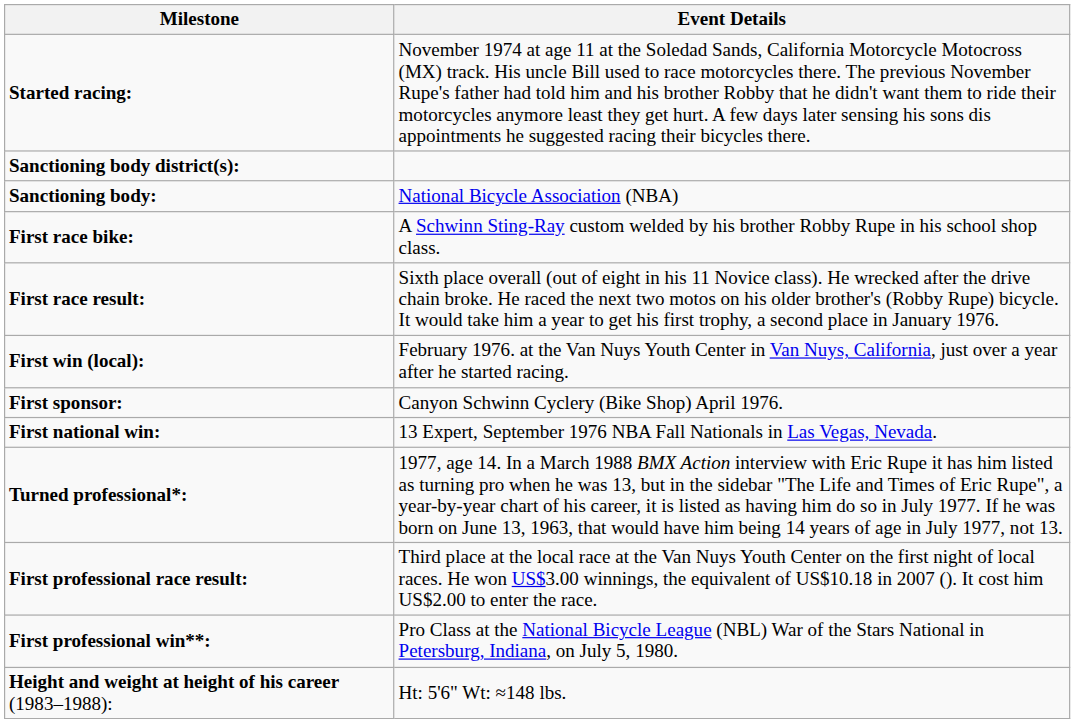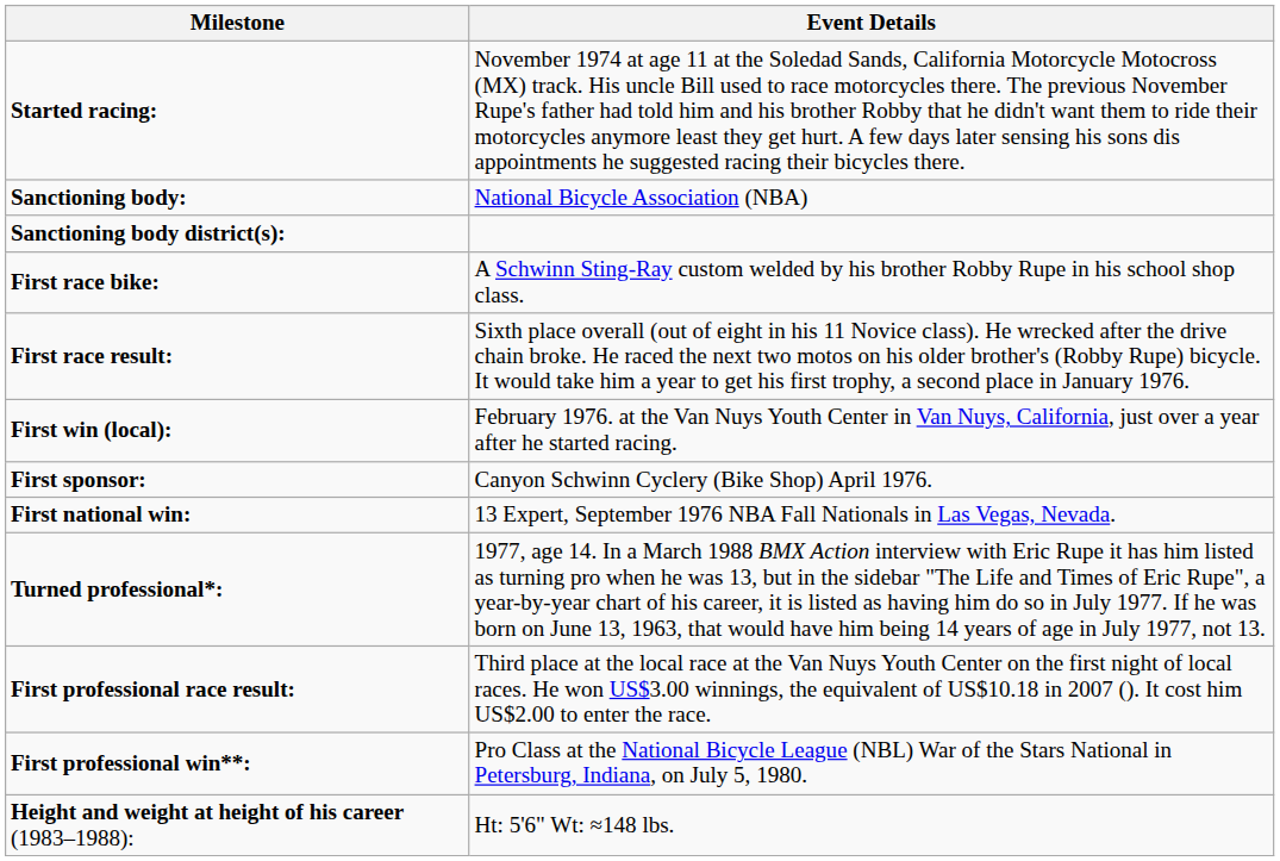 <table class="sortable wikitable">
 <tr>
 <th style="width:20em">Milestone</th>
 <th style="width:35em">Event Details</th>
 </tr>
 <tr>
 <td><strong>Started racing:</strong></td>
 <td>November 1974 at age 11 at the Soledad Sands, California Motorcycle Motocross (MX) track. His uncle Bill used to race motorcycles there. The previous November Rupe's father had told him and his brother Robby that he didn't want them to ride their motorcycles anymore least they get hurt. A few days later sensing his sons dis appointments he suggested racing their bicycles there.</td>
 </tr>
 <tr>
+<td><strong>Sanctioning body:</strong></td>
+<td><a href='#'>National Bicycle Association</a> (NBA)</td>
+</tr>
+<tr>
 <td><strong>Sanctioning body district(s):</strong></td>
 <td></td>
-</tr>
-<tr>
-<td><strong>Sanctioning body:</strong></td>
-<td><a href='#'>National Bicycle Association</a> (NBA)</td>
 </tr>
 <tr>
 <td><strong>First race bike: </strong></td>
 <td>A <a href='#'>Schwinn Sting-Ray</a> custom welded by his brother Robby Rupe in his school shop class.</td>
 </tr>
 <tr>
 <td><strong>First race result:</strong></td>
 <td>Sixth place overall (out of eight in his 11 Novice class). He wrecked after the drive chain broke. He raced the next two motos on his older brother's (Robby Rupe) bicycle. It would take him a year to get his first trophy, a second place in January 1976.</td>
 </tr>
 <tr>
 <td><strong>First win (local):</strong></td>
 <td>February 1976. at the Van Nuys Youth Center in <a href='#'>Van Nuys, California</a>, just over a year after he started racing.</td>
 </tr>
 <tr>
 <td><strong>First sponsor:</strong></td>
 <td>Canyon Schwinn Cyclery (Bike Shop) April 1976.</td>
 </tr>
 <tr>
 <td><strong>First national win:</strong></td>
 <td>13 Expert, September 1976 NBA Fall Nationals in <a href='#'>Las Vegas, Nevada</a>.</td>
 </tr>
 <tr>
 <td><strong>Turned professional*:</strong></td>
 <td>1977, age 14. In a March 1988 <em>BMX Action</em> interview with Eric Rupe it has him listed as turning pro when he was 13, but in the sidebar "The Life and Times of Eric Rupe", a year-by-year chart of his career, it is listed as having him do so in July 1977. If he was born on June 13, 1963, that would have him being 14 years of age in July 1977, not 13.</td>
 </tr>
 <tr>
 <td><strong>First professional race result:</strong></td>
 <td>Third place at the local race at the Van Nuys Youth Center on the first night of local races. He won <a href='#'>US$</a>3.00 winnings, the equivalent of US$10.18 in 2007 (). It cost him US$2.00 to enter the race.</td>
 </tr>
 <tr>
 <td><strong>First professional win**:</strong></td>
 <td>Pro Class at the <a href='#'>National Bicycle League</a> (NBL) War of the Stars National in <a href='#'>Petersburg, Indiana</a>, on July 5, 1980.</td>
 </tr>
 <tr>
 <td><strong>Height and weight at height of his career</strong> (1983–1988):</td>
 <td>Ht: 5'6" Wt: ≈148 lbs.</td>
 </tr>
 </table>
